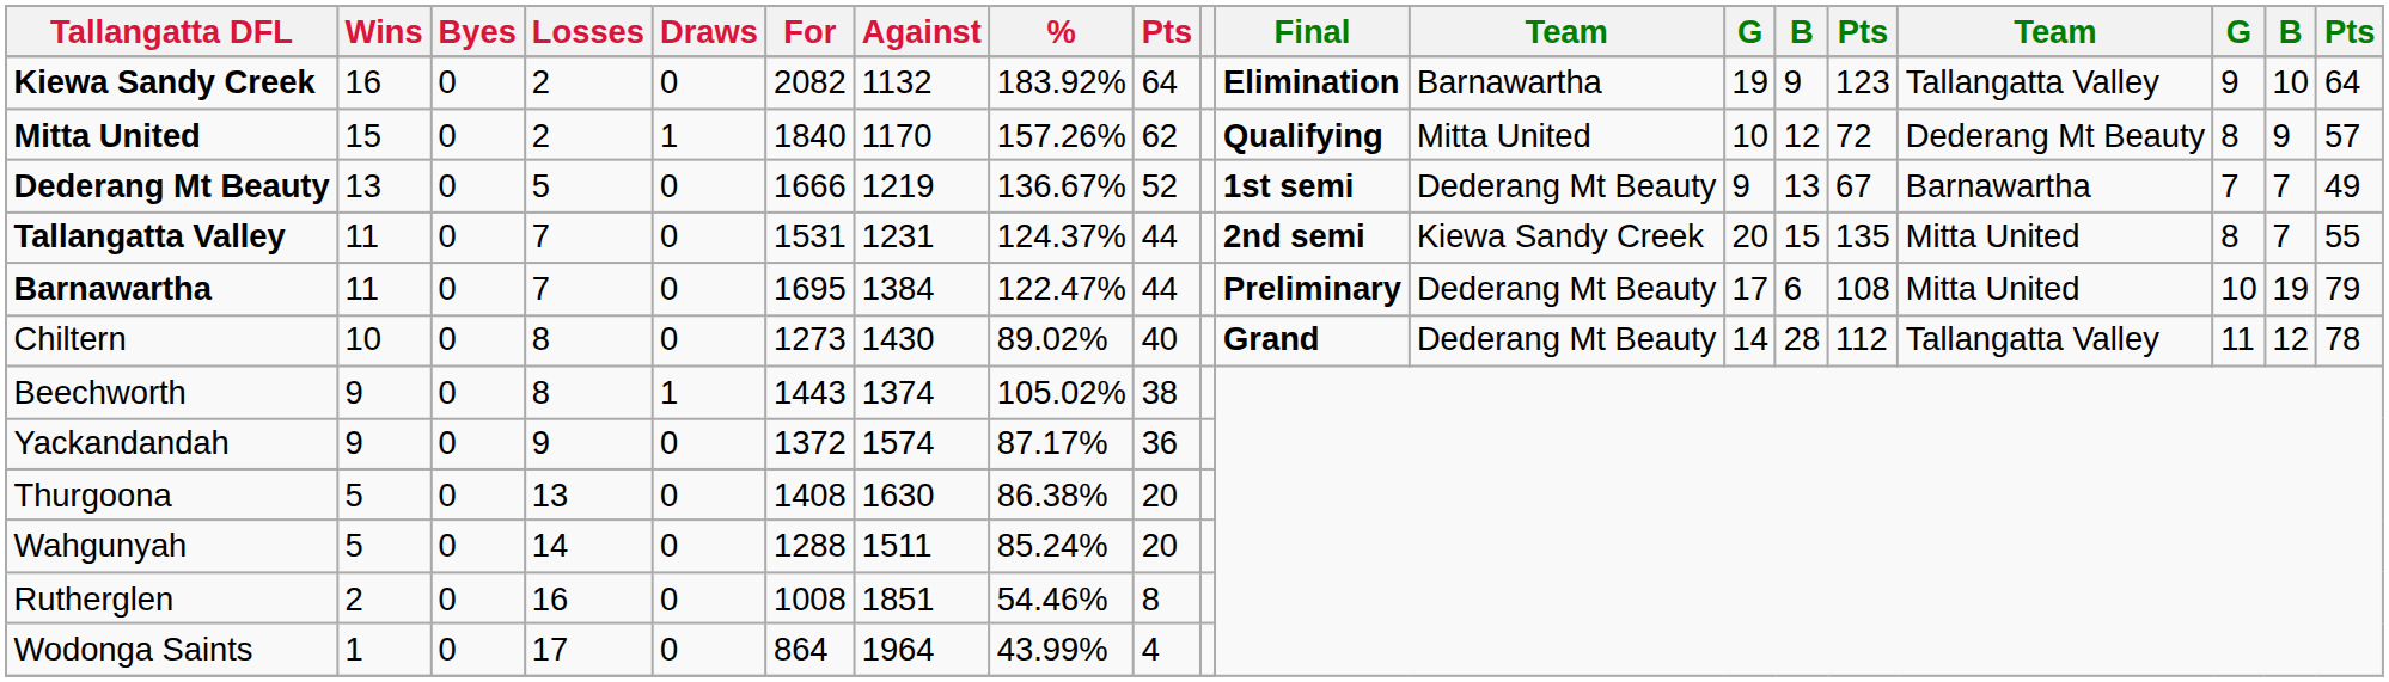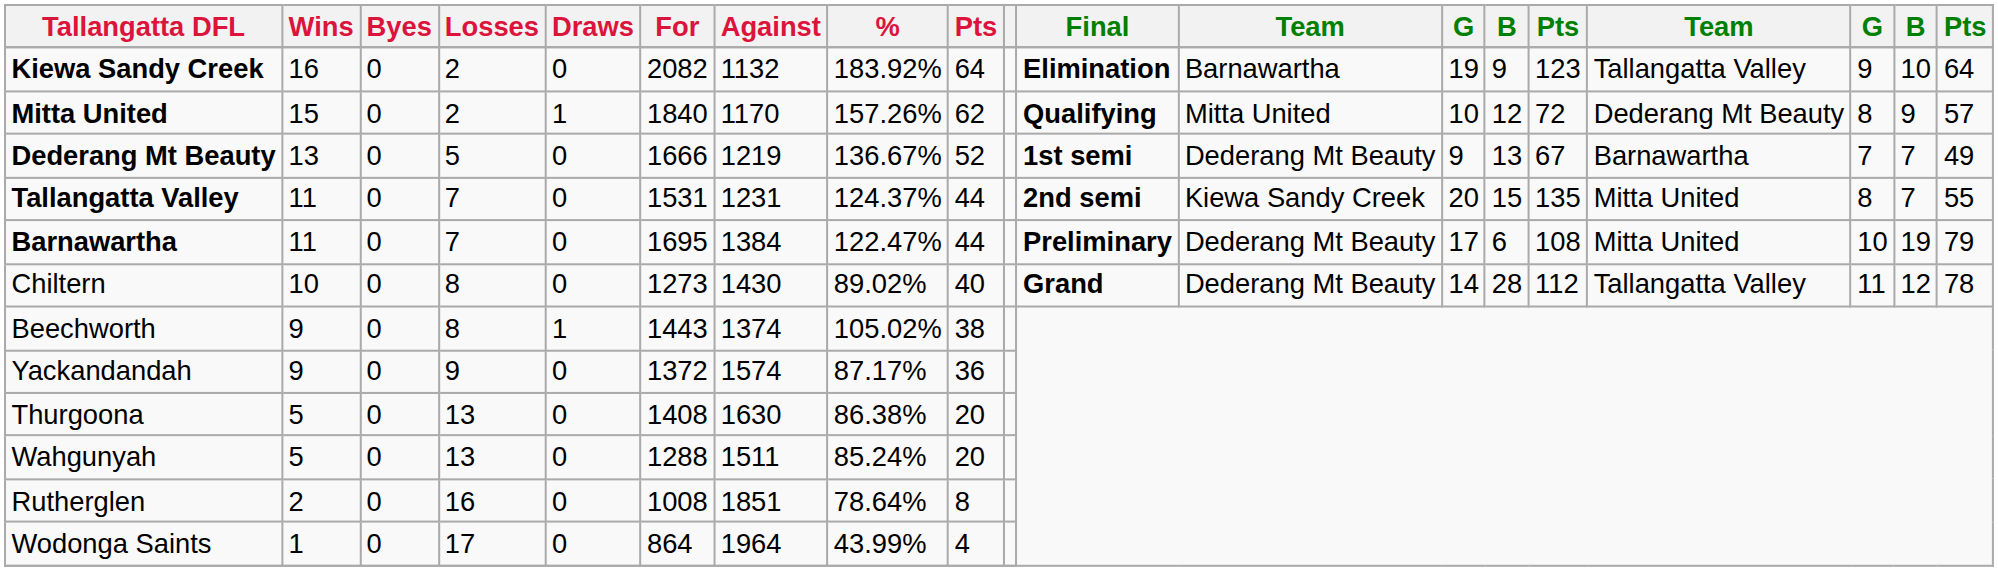 <table style="font-size: 85%; text-align: left;" class="wikitable">
 <tr>
 <th style="color:crimson">Tallangatta  DFL</th>
 <th style="color:crimson">Wins</th>
 <th style="color:crimson">Byes</th>
 <th style="color:crimson">Losses</th>
 <th style="color:crimson">Draws</th>
 <th style="color:crimson">For</th>
 <th style="color:crimson">Against</th>
 <th style="color:crimson">%</th>
 <th style="color:crimson">Pts</th>
 <th></th>
 <th style="color:green">Final</th>
 <th style="color:green">Team</th>
 <th style="color:green">G</th>
 <th style="color:green">B</th>
 <th style="color:green">Pts</th>
 <th style="color:green">Team</th>
 <th style="color:green">G</th>
 <th style="color:green">B</th>
 <th style="color:green">Pts</th>
 </tr>
 <tr>
 </tr>
 <tr>
 </tr>
 <tr>
 <td><strong>	Kiewa Sandy Creek	</strong></td>
 <td>16</td>
 <td>0</td>
 <td>2</td>
 <td>0</td>
 <td>2082</td>
 <td>1132</td>
 <td>183.92%</td>
 <td>64</td>
 <td></td>
 <td><strong>Elimination</strong></td>
 <td>Barnawartha</td>
 <td>19</td>
 <td>9</td>
 <td>123</td>
 <td>Tallangatta Valley</td>
 <td>9</td>
 <td>10</td>
 <td>64</td>
 </tr>
 <tr>
 <td><strong>	Mitta United	</strong></td>
 <td>15</td>
 <td>0</td>
 <td>2</td>
 <td>1</td>
 <td>1840</td>
 <td>1170</td>
 <td>157.26%</td>
 <td>62</td>
 <td></td>
 <td><strong>Qualifying</strong></td>
 <td>Mitta United</td>
 <td>10</td>
 <td>12</td>
 <td>72</td>
 <td>Dederang Mt Beauty</td>
 <td>8</td>
 <td>9</td>
 <td>57</td>
 </tr>
 <tr>
 <td><strong>	Dederang Mt Beauty	</strong></td>
 <td>13</td>
 <td>0</td>
 <td>5</td>
 <td>0</td>
 <td>1666</td>
 <td>1219</td>
 <td>136.67%</td>
 <td>52</td>
 <td></td>
 <td><strong>1st semi</strong></td>
 <td>Dederang Mt Beauty</td>
 <td>9</td>
 <td>13</td>
 <td>67</td>
 <td>Barnawartha</td>
 <td>7</td>
 <td>7</td>
 <td>49</td>
 </tr>
 <tr>
 <td><strong>	Tallangatta Valley	</strong></td>
 <td>11</td>
 <td>0</td>
 <td>7</td>
 <td>0</td>
 <td>1531</td>
 <td>1231</td>
 <td>124.37%</td>
 <td>44</td>
 <td></td>
 <td><strong>2nd semi</strong></td>
 <td>Kiewa Sandy Creek</td>
 <td>20</td>
 <td>15</td>
 <td>135</td>
 <td>Mitta United</td>
 <td>8</td>
 <td>7</td>
 <td>55</td>
 </tr>
 <tr ||>
 <td><strong>	Barnawartha	</strong></td>
 <td>11</td>
 <td>0</td>
 <td>7</td>
 <td>0</td>
 <td>1695</td>
 <td>1384</td>
 <td>122.47%</td>
 <td>44</td>
 <td></td>
 <td><strong>Preliminary</strong></td>
 <td>Dederang Mt Beauty</td>
 <td>17</td>
 <td>6</td>
 <td>108</td>
 <td>Mitta United</td>
 <td>10</td>
 <td>19</td>
 <td>79</td>
 </tr>
 <tr>
 <td>Chiltern</td>
 <td>10</td>
 <td>0</td>
 <td>8</td>
 <td>0</td>
 <td>1273</td>
 <td>1430</td>
 <td>89.02%</td>
 <td>40</td>
 <td></td>
 <td><strong>Grand</strong></td>
 <td>Dederang Mt Beauty</td>
 <td>14</td>
 <td>28</td>
 <td>112</td>
 <td>Tallangatta Valley</td>
 <td>11</td>
 <td>12</td>
 <td>78</td>
 </tr>
 <tr>
 <td>Beechworth</td>
 <td>9</td>
 <td>0</td>
 <td>8</td>
 <td>1</td>
 <td>1443</td>
 <td>1374</td>
 <td>105.02%</td>
 <td>38</td>
 <td></td>
 </tr>
 <tr>
 <td>Yackandandah</td>
 <td>9</td>
 <td>0</td>
 <td>9</td>
 <td>0</td>
 <td>1372</td>
 <td>1574</td>
 <td>87.17%</td>
 <td>36</td>
 <td></td>
 </tr>
 <tr>
 <td>Thurgoona</td>
 <td>5</td>
 <td>0</td>
 <td>13</td>
 <td>0</td>
 <td>1408</td>
 <td>1630</td>
 <td>86.38%</td>
 <td>20</td>
 <td></td>
 </tr>
 <tr>
 <td>Wahgunyah</td>
 <td>5</td>
 <td>0</td>
-<td>14</td>
+<td>13</td>
 <td>0</td>
 <td>1288</td>
 <td>1511</td>
 <td>85.24%</td>
 <td>20</td>
 <td></td>
 </tr>
 <tr>
 <td>Rutherglen</td>
 <td>2</td>
 <td>0</td>
 <td>16</td>
 <td>0</td>
 <td>1008</td>
 <td>1851</td>
-<td>54.46%</td>
+<td>78.64%</td>
 <td>8</td>
 <td></td>
 </tr>
 <tr>
 <td>Wodonga Saints</td>
 <td>1</td>
 <td>0</td>
 <td>17</td>
 <td>0</td>
 <td>864</td>
 <td>1964</td>
 <td>43.99%</td>
 <td>4</td>
 <td></td>
 </tr>
 <tr>
 </tr>
 </table>
